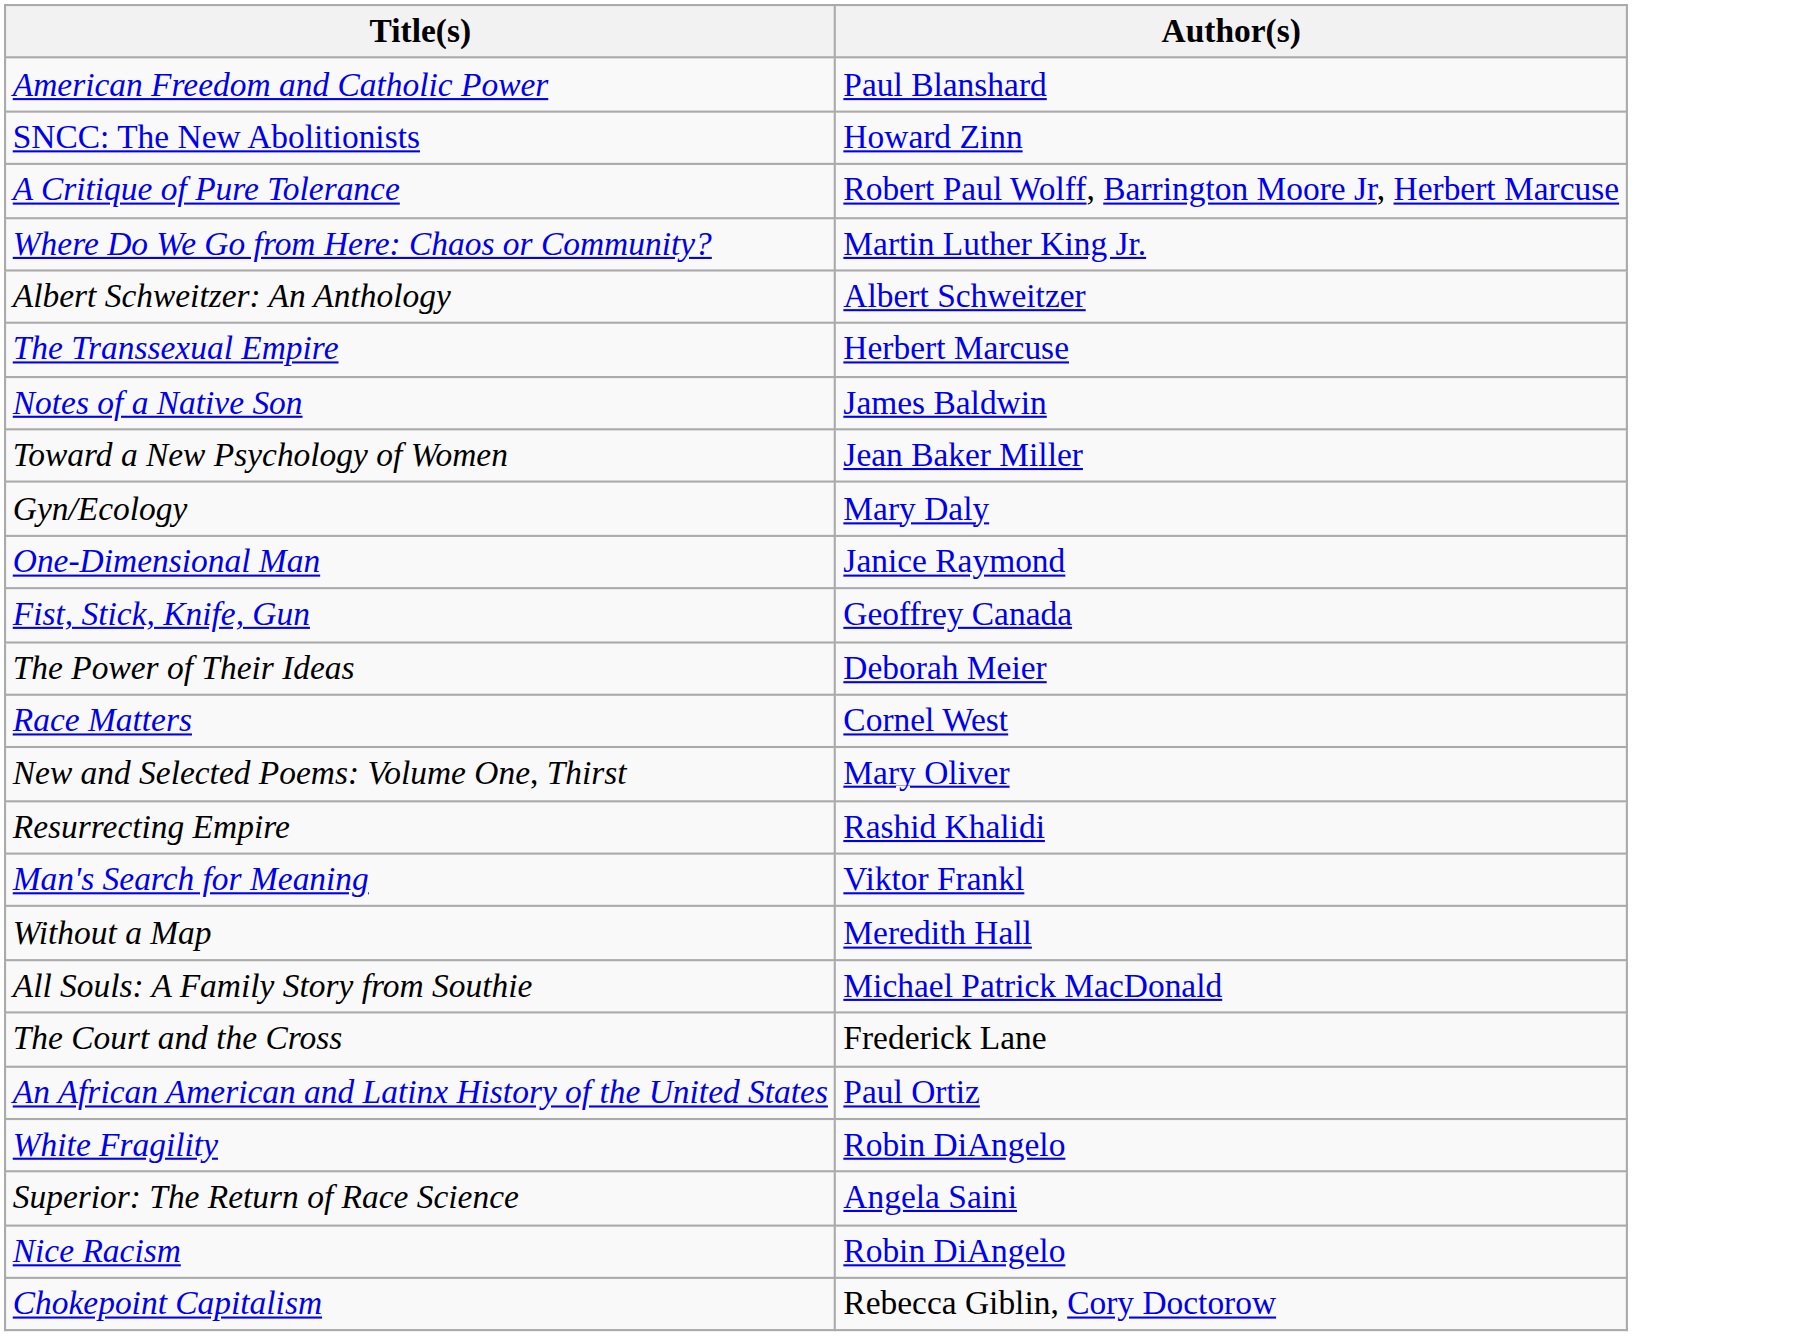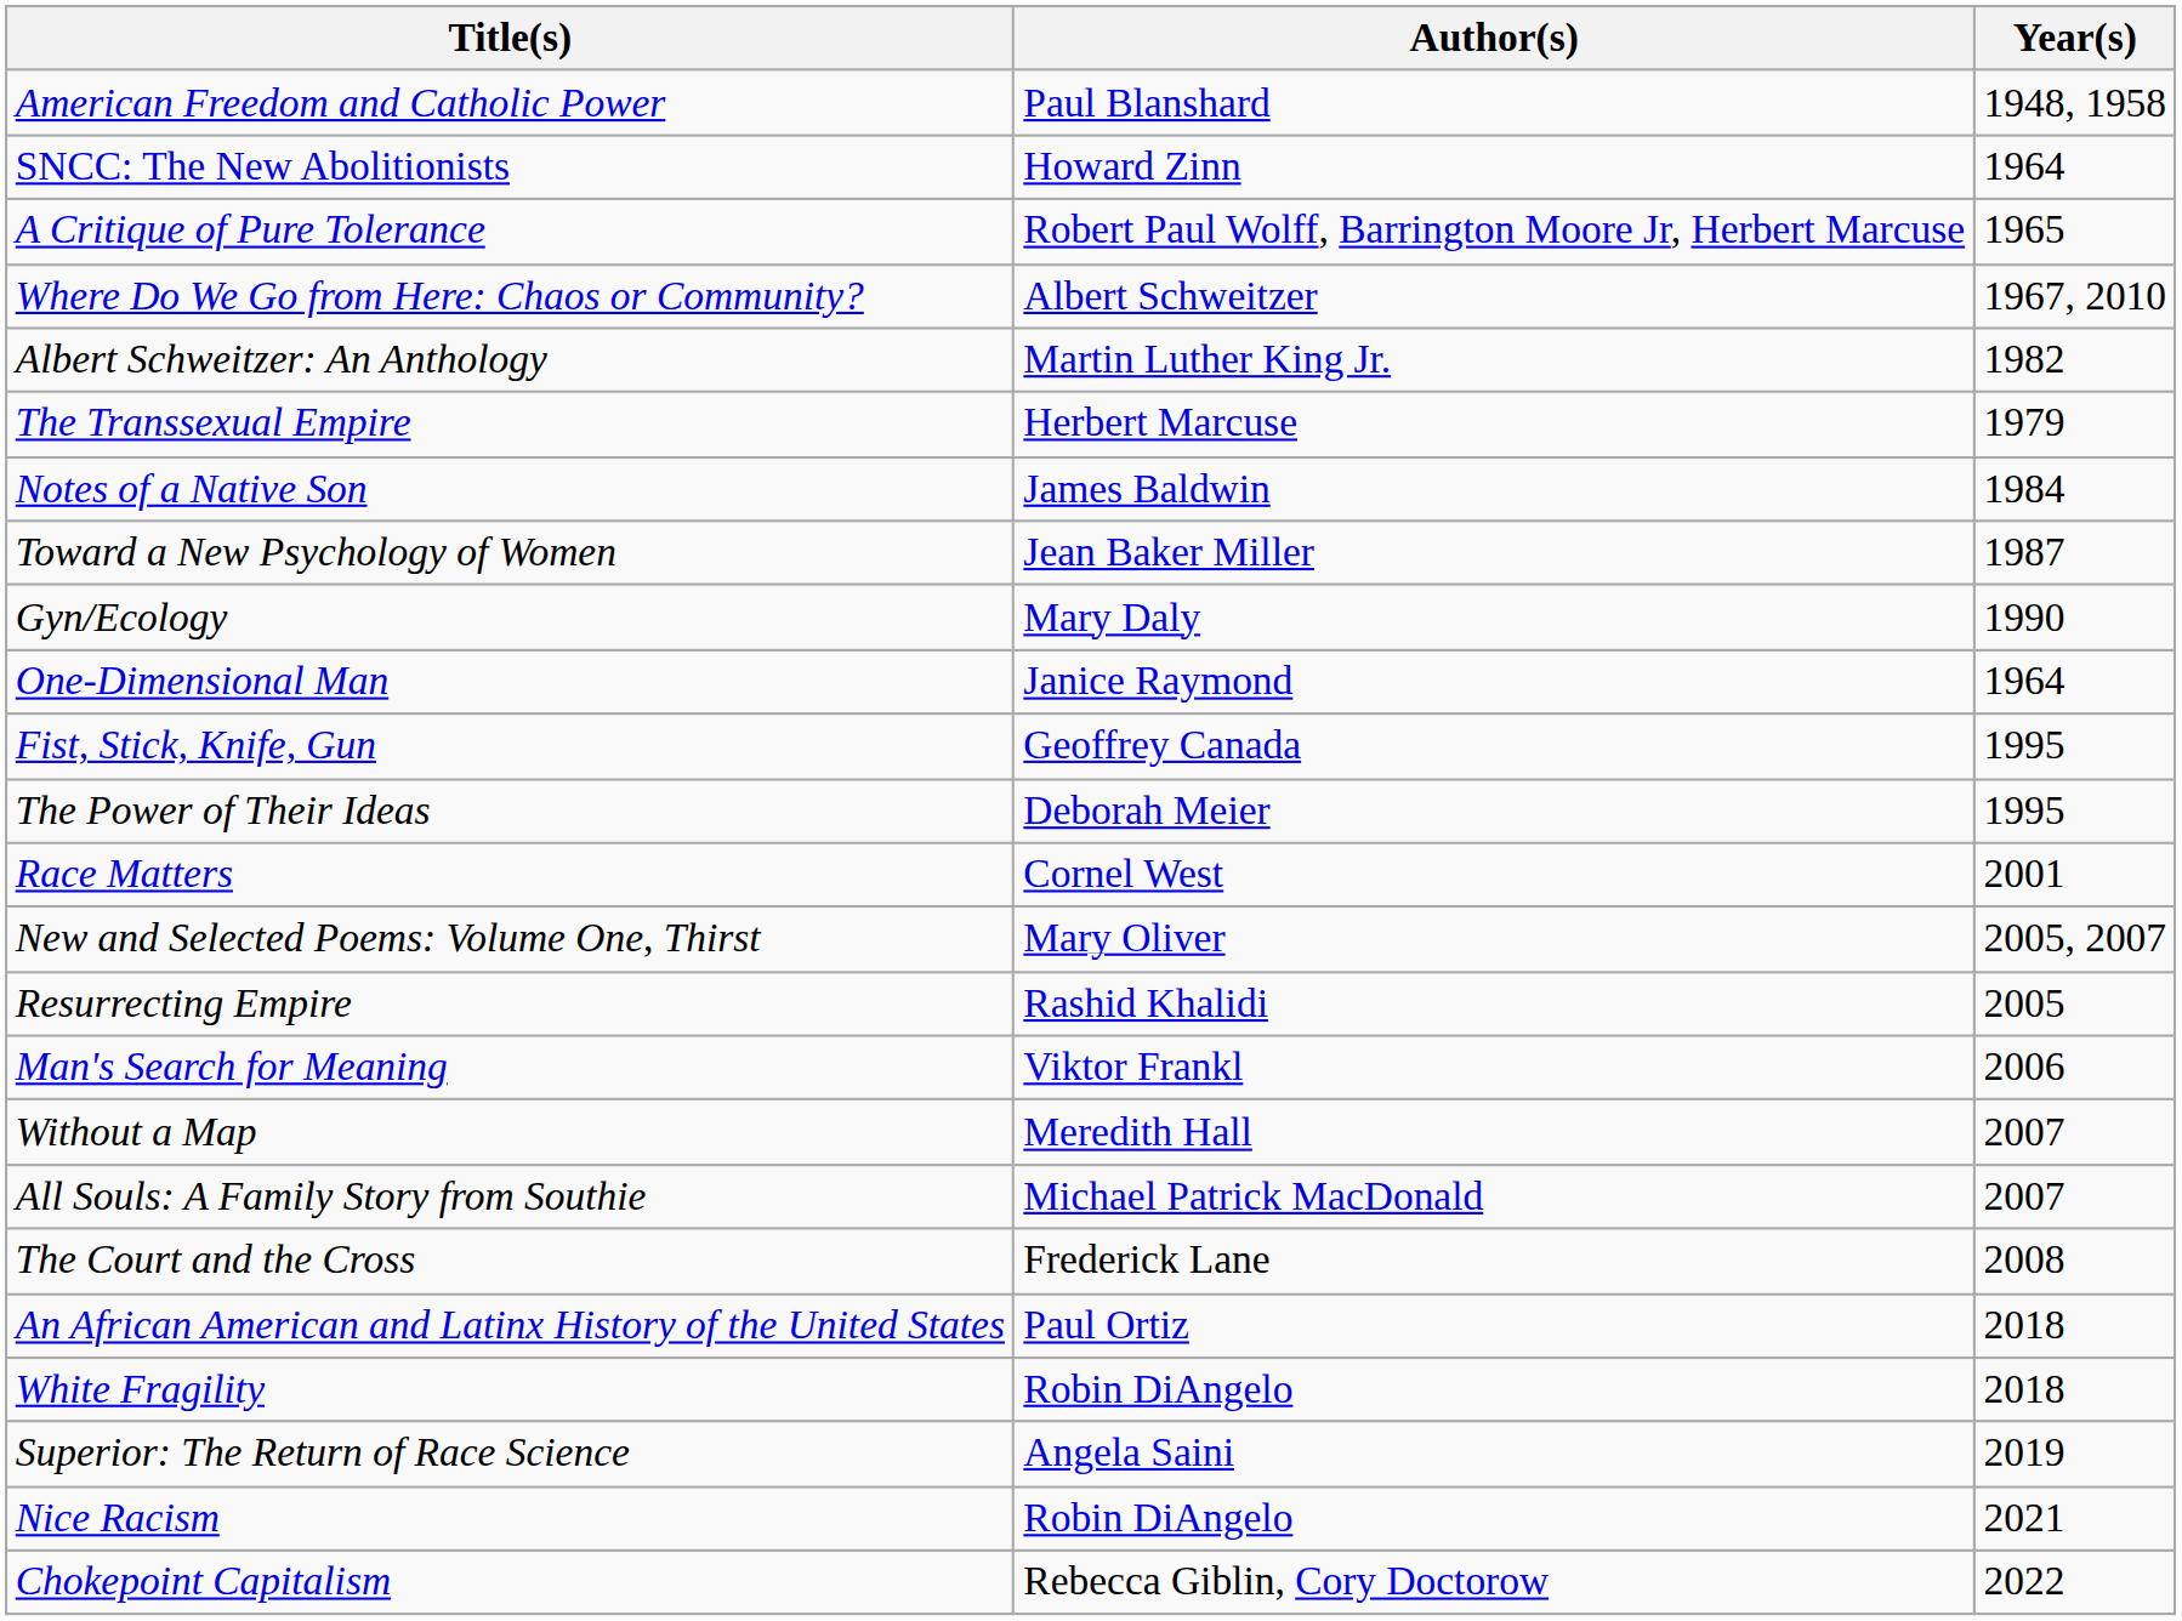 <table class="wikitable">
 <tr>
 <th>Title(s)</th>
 <th>Author(s)</th>
+<th>Year(s)</th>
 </tr>
 <tr>
 <td><em><a href='#'>American Freedom and Catholic Power</a></em></td>
 <td><a href='#'>Paul Blanshard</a></td>
+<td>1948, 1958</td>
 </tr>
 <tr>
 <td><a href='#'>SNCC: The New Abolitionists</a></td>
 <td><a href='#'>Howard Zinn</a></td>
+<td>1964</td>
 </tr>
 <tr>
 <td><em><a href='#'>A Critique of Pure Tolerance</a></em></td>
 <td><a href='#'>Robert Paul Wolff</a>, <a href='#'>Barrington Moore Jr</a>, <a href='#'>Herbert Marcuse</a></td>
+<td>1965</td>
 </tr>
 <tr>
 <td><em><a href='#'>Where Do We Go from Here: Chaos or Community?</a></em></td>
-<td><a href='#'>Martin Luther King Jr.</a></td>
+<td><a href='#'>Albert Schweitzer</a></td>
+<td>1967, 2010</td>
 </tr>
 <tr>
 <td><em>Albert Schweitzer: An Anthology</em></td>
-<td><a href='#'>Albert Schweitzer</a></td>
+<td><a href='#'>Martin Luther King Jr.</a></td>
+<td>1982</td>
 </tr>
 <tr>
 <td><em><a href='#'>The Transsexual Empire</a></em></td>
 <td><a href='#'>Herbert Marcuse</a></td>
+<td>1979</td>
 </tr>
 <tr>
 <td><em><a href='#'>Notes of a Native Son</a></em></td>
 <td><a href='#'>James Baldwin</a></td>
+<td>1984</td>
 </tr>
 <tr>
 <td><em>Toward a New Psychology of Women</em></td>
 <td><a href='#'>Jean Baker Miller</a></td>
+<td>1987</td>
 </tr>
 <tr>
 <td><em>Gyn/Ecology</em></td>
 <td><a href='#'>Mary Daly</a></td>
+<td>1990</td>
 </tr>
 <tr>
 <td><em><a href='#'>One-Dimensional Man</a></em></td>
 <td><a href='#'>Janice Raymond</a></td>
+<td>1964</td>
 </tr>
 <tr>
 <td><em><a href='#'>Fist, Stick, Knife, Gun</a></em></td>
 <td><a href='#'>Geoffrey Canada</a></td>
+<td>1995</td>
 </tr>
 <tr>
 <td><em>The Power of Their Ideas</em></td>
 <td><a href='#'>Deborah Meier</a></td>
+<td>1995</td>
 </tr>
 <tr>
 <td><em><a href='#'>Race Matters</a></em></td>
 <td><a href='#'>Cornel West</a></td>
+<td>2001</td>
 </tr>
 <tr>
 <td><em>New and Selected Poems: Volume One</em>, <em>Thirst</em></td>
 <td><a href='#'>Mary Oliver</a></td>
+<td>2005, 2007</td>
 </tr>
 <tr>
 <td><em>Resurrecting Empire</em></td>
 <td><a href='#'>Rashid Khalidi</a></td>
+<td>2005</td>
 </tr>
 <tr>
 <td><em><a href='#'>Man's Search for Meaning</a></em></td>
 <td><a href='#'>Viktor Frankl</a></td>
+<td>2006</td>
 </tr>
 <tr>
 <td><em>Without a Map</em></td>
 <td><a href='#'>Meredith Hall</a></td>
+<td>2007</td>
 </tr>
 <tr>
 <td><em>All Souls: A Family Story from Southie</em></td>
 <td><a href='#'>Michael Patrick MacDonald</a></td>
+<td>2007</td>
 </tr>
 <tr>
 <td><em>The Court and the Cross</em></td>
 <td>Frederick Lane</td>
+<td>2008</td>
 </tr>
 <tr>
 <td><em><a href='#'>An African American and Latinx History of the United States</a></em></td>
 <td><a href='#'>Paul Ortiz</a></td>
+<td>2018</td>
 </tr>
 <tr>
 <td><em><a href='#'>White Fragility</a></em></td>
 <td><a href='#'>Robin DiAngelo</a></td>
+<td>2018</td>
 </tr>
 <tr>
 <td><em>Superior: The Return of Race Science</em></td>
 <td><a href='#'>Angela Saini</a></td>
+<td>2019</td>
 </tr>
 <tr>
 <td><em><a href='#'>Nice Racism</a></em></td>
 <td><a href='#'>Robin DiAngelo</a></td>
+<td>2021</td>
 </tr>
 <tr>
 <td><em><a href='#'>Chokepoint Capitalism</a></em></td>
 <td>Rebecca Giblin, <a href='#'>Cory Doctorow</a></td>
+<td>2022</td>
 </tr>
 </table>
